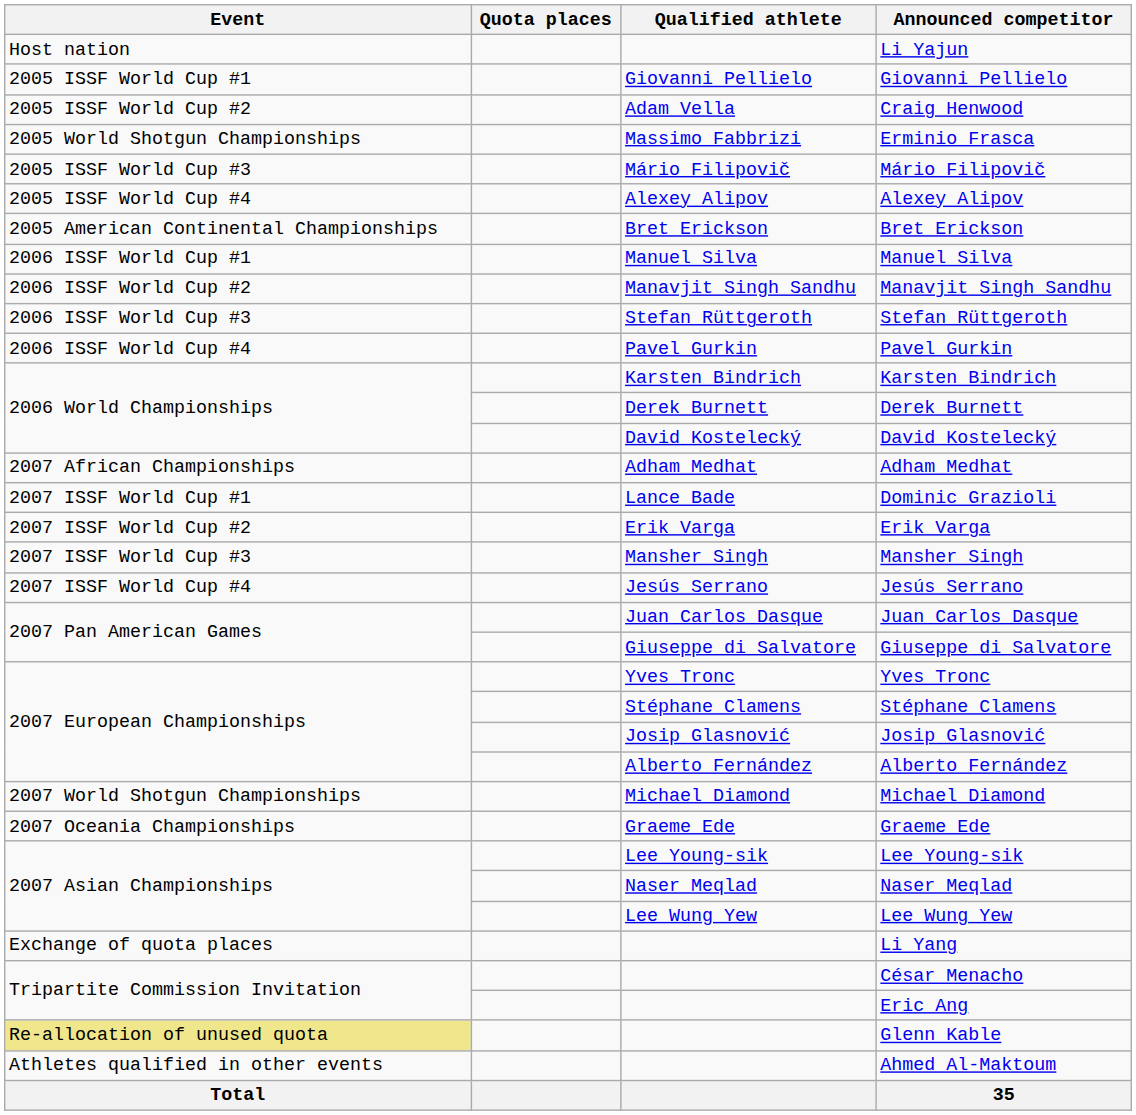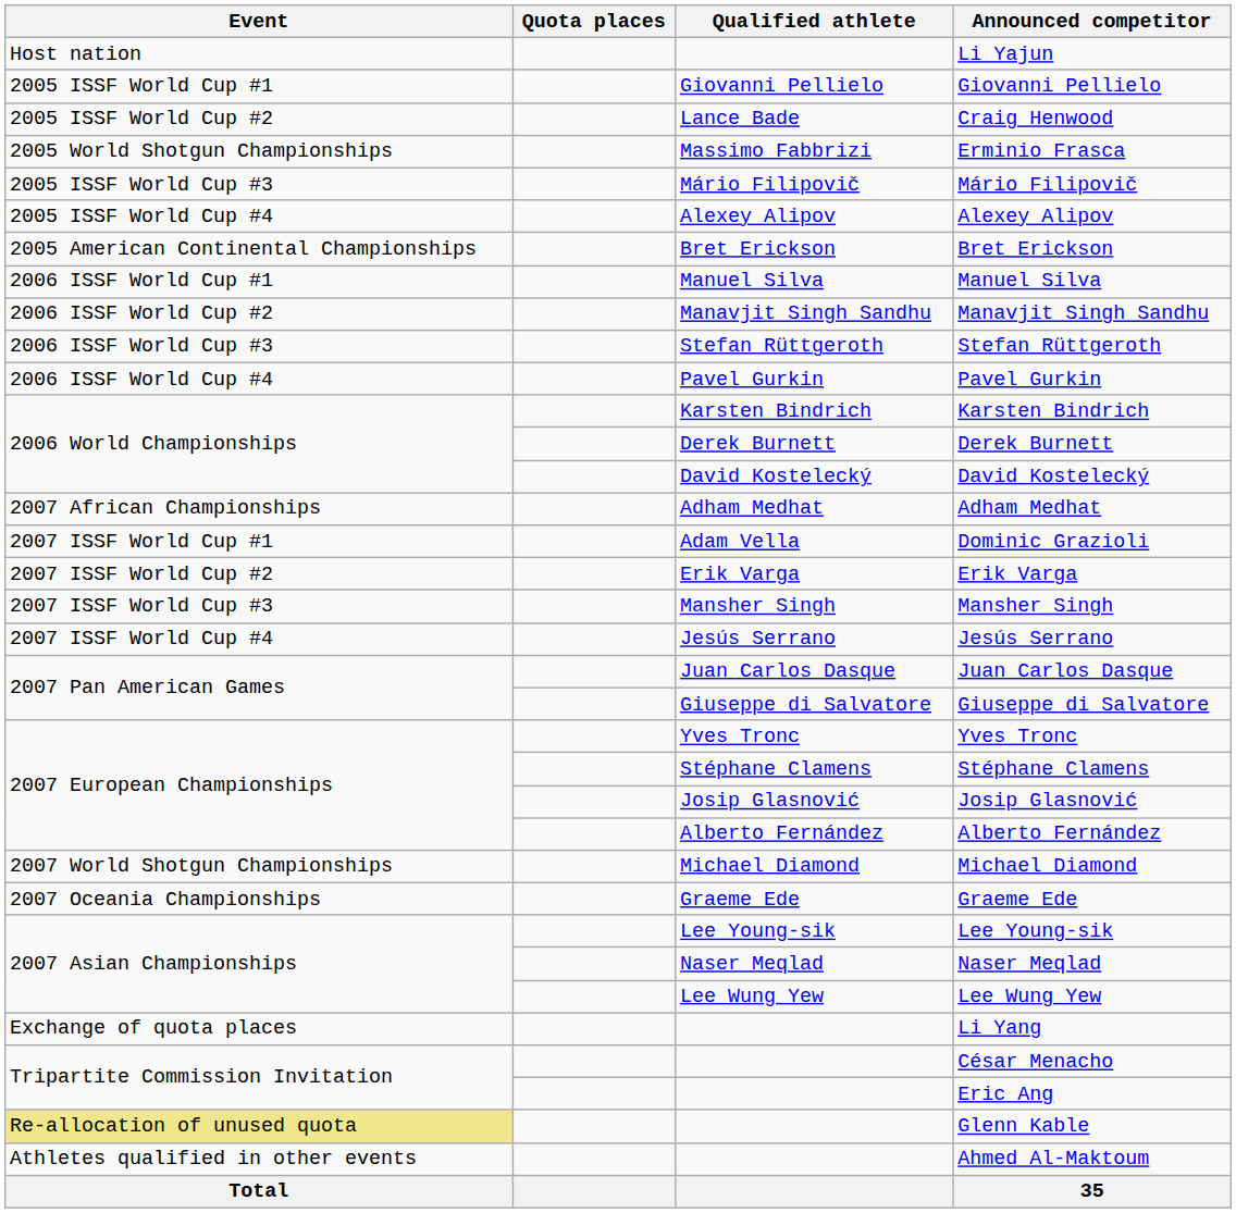 <table class=wikitable style="text-align:left" width=800>
 <tr>
 <th>Event</th>
 <th>Quota places</th>
 <th>Qualified athlete</th>
 <th>Announced competitor</th>
 </tr>
 <tr>
 <td>Host nation</td>
 <td></td>
 <td></td>
 <td><a href='#'>Li Yajun</a></td>
 </tr>
 <tr>
 <td>2005 ISSF World Cup #1</td>
 <td></td>
 <td><a href='#'>Giovanni Pellielo</a></td>
 <td><a href='#'>Giovanni Pellielo</a></td>
 </tr>
 <tr>
 <td>2005 ISSF World Cup #2</td>
 <td></td>
-<td><a href='#'>Adam Vella</a></td>
+<td><a href='#'>Lance Bade</a></td>
 <td><a href='#'>Craig Henwood</a></td>
 </tr>
 <tr>
 <td>2005 World Shotgun Championships</td>
 <td></td>
 <td><a href='#'>Massimo Fabbrizi</a></td>
 <td><a href='#'>Erminio Frasca</a></td>
 </tr>
 <tr>
 <td>2005 ISSF World Cup #3</td>
 <td></td>
 <td><a href='#'>Mário Filipovič</a></td>
 <td><a href='#'>Mário Filipovič</a></td>
 </tr>
 <tr>
 <td>2005 ISSF World Cup #4</td>
 <td></td>
 <td><a href='#'>Alexey Alipov</a></td>
 <td><a href='#'>Alexey Alipov</a></td>
 </tr>
 <tr>
 <td>2005 American Continental Championships</td>
 <td></td>
 <td><a href='#'>Bret Erickson</a></td>
 <td><a href='#'>Bret Erickson</a></td>
 </tr>
 <tr>
 <td>2006 ISSF World Cup #1</td>
 <td></td>
 <td><a href='#'>Manuel Silva</a></td>
 <td><a href='#'>Manuel Silva</a></td>
 </tr>
 <tr>
 <td>2006 ISSF World Cup #2</td>
 <td></td>
 <td><a href='#'>Manavjit Singh Sandhu</a></td>
 <td><a href='#'>Manavjit Singh Sandhu</a></td>
 </tr>
 <tr>
 <td>2006 ISSF World Cup #3</td>
 <td></td>
 <td><a href='#'>Stefan Rüttgeroth</a></td>
 <td><a href='#'>Stefan Rüttgeroth</a></td>
 </tr>
 <tr>
 <td>2006 ISSF World Cup #4</td>
 <td></td>
 <td><a href='#'>Pavel Gurkin</a></td>
 <td><a href='#'>Pavel Gurkin</a></td>
 </tr>
 <tr>
 <td rowspan="3">2006 World Championships</td>
 <td></td>
 <td><a href='#'>Karsten Bindrich</a></td>
 <td><a href='#'>Karsten Bindrich</a></td>
 </tr>
 <tr>
 <td></td>
 <td><a href='#'>Derek Burnett</a></td>
 <td><a href='#'>Derek Burnett</a></td>
 </tr>
 <tr>
 <td></td>
 <td><a href='#'>David Kostelecký</a></td>
 <td><a href='#'>David Kostelecký</a></td>
 </tr>
 <tr>
 <td>2007 African Championships</td>
 <td></td>
 <td><a href='#'>Adham Medhat</a></td>
 <td><a href='#'>Adham Medhat</a></td>
 </tr>
 <tr>
 <td>2007 ISSF World Cup #1</td>
 <td></td>
-<td><a href='#'>Lance Bade</a></td>
+<td><a href='#'>Adam Vella</a></td>
 <td><a href='#'>Dominic Grazioli</a></td>
 </tr>
 <tr>
 <td>2007 ISSF World Cup #2</td>
 <td></td>
 <td><a href='#'>Erik Varga</a></td>
 <td><a href='#'>Erik Varga</a></td>
 </tr>
 <tr>
 <td>2007 ISSF World Cup #3</td>
 <td></td>
 <td><a href='#'>Mansher Singh</a></td>
 <td><a href='#'>Mansher Singh</a></td>
 </tr>
 <tr>
 <td>2007 ISSF World Cup #4</td>
 <td></td>
 <td><a href='#'>Jesús Serrano</a></td>
 <td><a href='#'>Jesús Serrano</a></td>
 </tr>
 <tr>
 <td rowspan="2">2007 Pan American Games</td>
 <td></td>
 <td><a href='#'>Juan Carlos Dasque</a></td>
 <td><a href='#'>Juan Carlos Dasque</a></td>
 </tr>
 <tr>
 <td></td>
 <td><a href='#'>Giuseppe di Salvatore</a></td>
 <td><a href='#'>Giuseppe di Salvatore</a></td>
 </tr>
 <tr>
 <td rowspan="4">2007 European Championships</td>
 <td></td>
 <td><a href='#'>Yves Tronc</a></td>
 <td><a href='#'>Yves Tronc</a></td>
 </tr>
 <tr>
 <td></td>
 <td><a href='#'>Stéphane Clamens</a></td>
 <td><a href='#'>Stéphane Clamens</a></td>
 </tr>
 <tr>
 <td></td>
 <td><a href='#'>Josip Glasnović</a></td>
 <td><a href='#'>Josip Glasnović</a></td>
 </tr>
 <tr>
 <td></td>
 <td><a href='#'>Alberto Fernández</a></td>
 <td><a href='#'>Alberto Fernández</a></td>
 </tr>
 <tr>
 <td>2007 World Shotgun Championships</td>
 <td></td>
 <td><a href='#'>Michael Diamond</a></td>
 <td><a href='#'>Michael Diamond</a></td>
 </tr>
 <tr>
 <td>2007 Oceania Championships</td>
 <td></td>
 <td><a href='#'>Graeme Ede</a></td>
 <td><a href='#'>Graeme Ede</a></td>
 </tr>
 <tr>
 <td rowspan="3">2007 Asian Championships</td>
 <td></td>
 <td><a href='#'>Lee Young-sik</a></td>
 <td><a href='#'>Lee Young-sik</a></td>
 </tr>
 <tr>
 <td></td>
 <td><a href='#'>Naser Meqlad</a></td>
 <td><a href='#'>Naser Meqlad</a></td>
 </tr>
 <tr>
 <td></td>
 <td><a href='#'>Lee Wung Yew</a></td>
 <td><a href='#'>Lee Wung Yew</a></td>
 </tr>
 <tr>
 <td>Exchange of quota places</td>
 <td></td>
 <td></td>
 <td><a href='#'>Li Yang</a></td>
 </tr>
 <tr>
 <td rowspan=2>Tripartite Commission Invitation</td>
 <td></td>
 <td></td>
 <td><a href='#'>César Menacho</a></td>
 </tr>
 <tr>
 <td></td>
 <td></td>
 <td><a href='#'>Eric Ang</a></td>
 </tr>
 <tr>
 <td style="background: khaki;">Re-allocation of unused quota</td>
 <td></td>
 <td></td>
 <td><a href='#'>Glenn Kable</a></td>
 </tr>
 <tr>
 <td>Athletes qualified in other events</td>
 <td></td>
 <td></td>
 <td><a href='#'>Ahmed Al-Maktoum</a></td>
 </tr>
 <tr>
 <th>Total</th>
 <th></th>
 <th></th>
 <th>35</th>
 </tr>
 </table>
